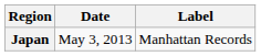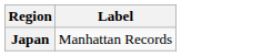 <table class="wikitable plainrowheaders" style="text-align:center;" border="1">
 <tr>
 <th scope="col">Region</th>
-<th scope="col">Date</th>
 <th scope="col">Label</th>
 </tr>
 <tr>
 <th scope="row">Japan</th>
-<td>May 3, 2013</td>
 <td>Manhattan Records</td>
 </tr>
 </table>
